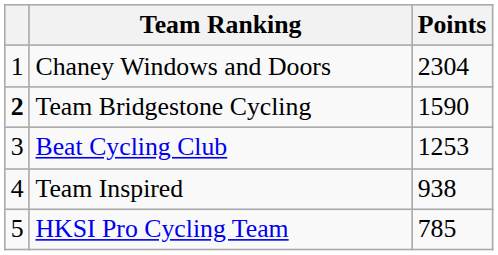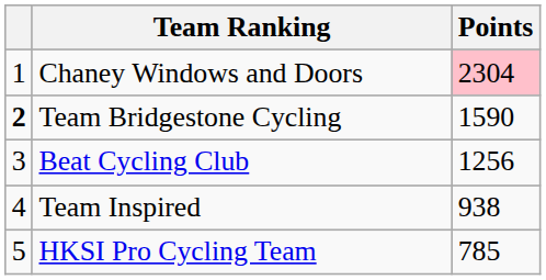 <table class="wikitable col3right">
 <tr>
 <th></th>
 <th style="width:230px; white-space:nowrap;">Team Ranking</th>
 <th style="width:20px;">Points</th>
 </tr>
 <tr>
 <td>1</td>
 <td> Chaney Windows and Doors</td>
-<td>2304</td>
+<td style="background: pink;">2304</td>
 </tr>
 <tr>
 <td><strong>2</strong></td>
 <td> Team Bridgestone Cycling</td>
 <td>1590</td>
 </tr>
 <tr>
 <td>3</td>
 <td> <a href='#'>Beat Cycling Club</a></td>
-<td>1253</td>
+<td>1256</td>
 </tr>
 <tr>
 <td>4</td>
 <td> Team Inspired</td>
 <td>938</td>
 </tr>
 <tr>
 <td>5</td>
 <td> <a href='#'>HKSI Pro Cycling Team</a></td>
 <td>785</td>
 </tr>
 </table>
